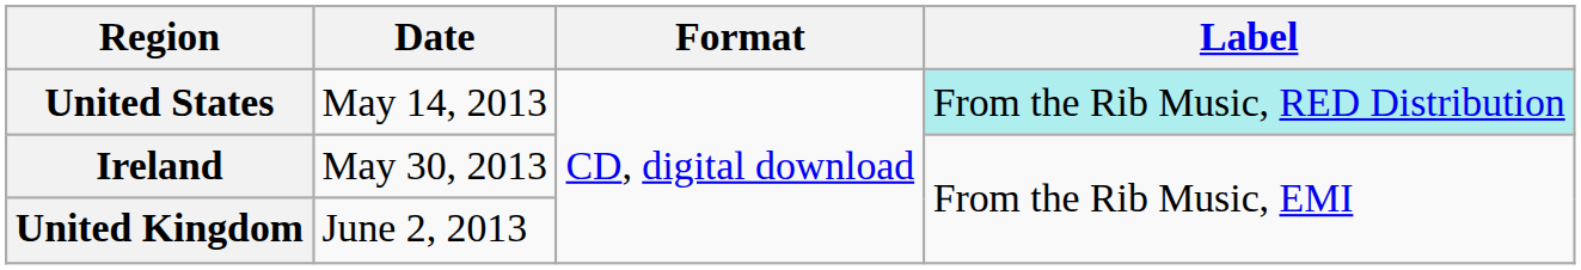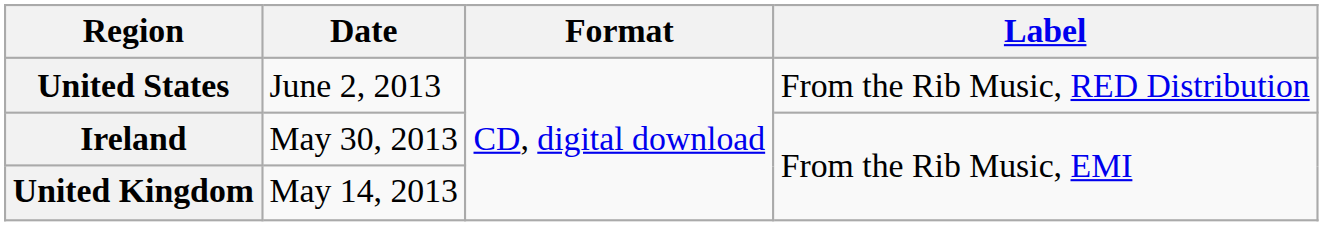 <table class="wikitable plainrowheaders">
 <tr>
 <th scope="col">Region</th>
 <th scope="col">Date</th>
 <th scope="col">Format</th>
 <th scope="col"><a href='#'>Label</a></th>
 </tr>
 <tr>
 <th scope="row">United States</th>
-<td>May 14, 2013</td>
+<td>June 2, 2013</td>
 <td rowspan="3"><a href='#'>CD</a>, <a href='#'>digital download</a></td>
-<td style="background: paleturquoise;">From the Rib Music, <a href='#'>RED Distribution</a></td>
+<td>From the Rib Music, <a href='#'>RED Distribution</a></td>
 </tr>
 <tr>
 <th scope="row">Ireland</th>
 <td>May 30, 2013</td>
 <td rowspan="2">From the Rib Music, <a href='#'>EMI</a></td>
 </tr>
 <tr>
 <th scope="row">United Kingdom</th>
-<td>June 2, 2013</td>
+<td>May 14, 2013</td>
 </tr>
 </table>
